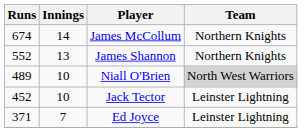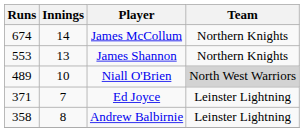 <table class="wikitable" style="text-align:center;">
 <tr>
 <th>Runs</th>
 <th>Innings</th>
 <th>Player</th>
 <th>Team</th>
 </tr>
 <tr>
 <td>674</td>
 <td>14</td>
 <td><a href='#'>James McCollum</a></td>
 <td>Northern Knights</td>
 </tr>
 <tr>
-<td>552</td>
+<td>553</td>
 <td>13</td>
 <td><a href='#'>James Shannon</a></td>
 <td>Northern Knights</td>
 </tr>
 <tr>
 <td>489</td>
 <td>10</td>
 <td><a href='#'>Niall O'Brien</a></td>
 <td style="background: lightgrey;">North West Warriors</td>
 </tr>
 <tr>
-<td>452</td>
-<td>10</td>
-<td><a href='#'>Jack Tector</a></td>
-<td>Leinster Lightning</td>
-</tr>
-<tr>
 <td>371</td>
 <td>7</td>
 <td><a href='#'>Ed Joyce</a></td>
 <td>Leinster Lightning</td>
 </tr>
 <tr>
+<td>358</td>
+<td>8</td>
+<td><a href='#'>Andrew Balbirnie</a></td>
+<td>Leinster Lightning</td>
+</tr>
+<tr>
 </tr>
 </table>
